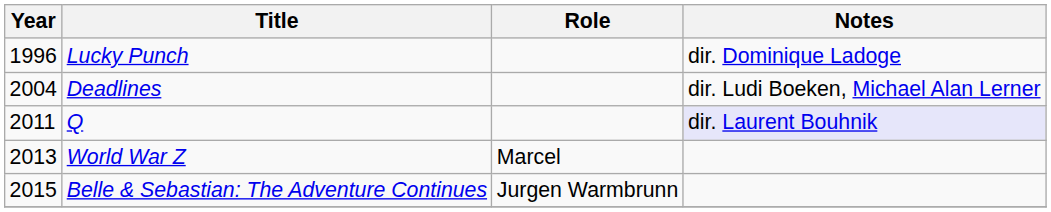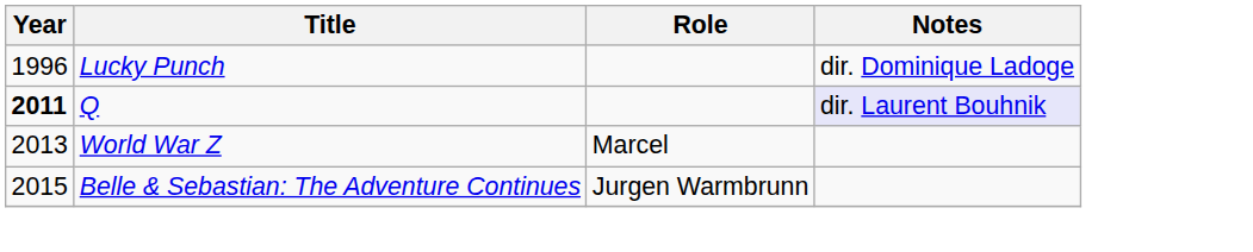 <table class="wikitable sortable">
 <tr>
 <th>Year</th>
 <th>Title</th>
 <th>Role</th>
 <th>Notes</th>
 </tr>
 <tr>
 <td>1996</td>
 <td><em><a href='#'>Lucky Punch</a></em></td>
 <td></td>
 <td>dir. <a href='#'>Dominique Ladoge</a></td>
 </tr>
 <tr>
-<td>2004</td>
-<td><em><a href='#'>Deadlines</a></em></td>
-<td></td>
-<td>dir. Ludi Boeken, <a href='#'>Michael Alan Lerner</a></td>
-</tr>
-<tr>
-<td>2011</td>
+<td><strong>2011</strong></td>
 <td><em><a href='#'>Q</a></em></td>
 <td></td>
 <td style="background: lavender;">dir. <a href='#'>Laurent Bouhnik</a></td>
 </tr>
 <tr>
 <td>2013</td>
 <td><em><a href='#'>World War Z</a></em></td>
 <td>Marcel</td>
 <td></td>
 </tr>
 <tr>
 <td>2015</td>
 <td><em><a href='#'>Belle & Sebastian: The Adventure Continues</a></em></td>
 <td>Jurgen Warmbrunn</td>
 <td></td>
 </tr>
 <tr>
 </tr>
 </table>
